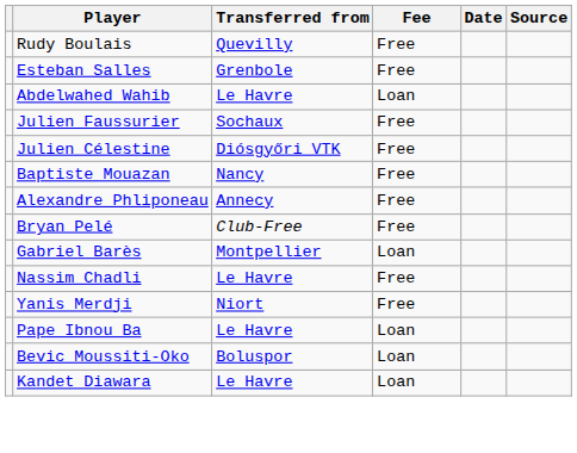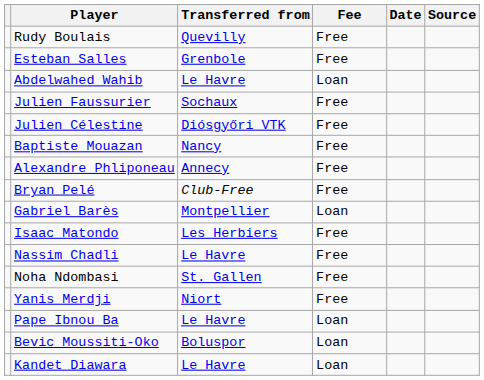 <table class="wikitable plainrowheaders sortable">
 <tr>
 <th></th>
 <th scope="col">Player</th>
 <th>Transferred from</th>
 <th style="width: 65px;">Fee</th>
 <th scope="col">Date</th>
 <th scope="col">Source</th>
 </tr>
 <tr>
 <td align="center"></td>
 <td> Rudy Boulais</td>
 <td> <a href='#'>Quevilly</a></td>
 <td>Free</td>
 <td></td>
 <td></td>
 </tr>
 <tr>
 <td align="center"></td>
 <td> <a href='#'>Esteban Salles</a></td>
 <td> <a href='#'>Grenbole</a></td>
 <td>Free</td>
 <td></td>
 <td></td>
 </tr>
 <tr>
 <td align="center"></td>
 <td> <a href='#'>Abdelwahed Wahib</a></td>
 <td> <a href='#'>Le Havre</a></td>
 <td>Loan</td>
 <td></td>
 <td></td>
 </tr>
 <tr>
 <td align="center"></td>
 <td> <a href='#'>Julien Faussurier</a></td>
 <td> <a href='#'>Sochaux</a></td>
 <td>Free</td>
 <td></td>
 <td></td>
 </tr>
 <tr>
 <td align="center"></td>
 <td> <a href='#'>Julien Célestine</a></td>
 <td> <a href='#'>Diósgyőri VTK</a></td>
 <td>Free</td>
 <td></td>
 <td></td>
 </tr>
 <tr>
 <td align="center"></td>
 <td> <a href='#'>Baptiste Mouazan</a></td>
 <td> <a href='#'>Nancy</a></td>
 <td>Free</td>
 <td></td>
 <td></td>
 </tr>
 <tr>
 <td align="center"></td>
 <td> <a href='#'>Alexandre Phliponeau</a></td>
 <td> <a href='#'>Annecy</a></td>
 <td>Free</td>
 <td></td>
 <td></td>
 </tr>
 <tr>
 <td align="center"></td>
 <td> <a href='#'>Bryan Pelé</a></td>
 <td><em>Club-Free</em></td>
 <td>Free</td>
 <td></td>
 <td></td>
 </tr>
 <tr>
 <td align="center"></td>
 <td> <a href='#'>Gabriel Barès</a></td>
 <td> <a href='#'>Montpellier</a></td>
 <td>Loan</td>
 <td></td>
 <td></td>
 </tr>
 <tr>
 <td align="center"></td>
+<td> <a href='#'>Isaac Matondo</a></td>
+<td> <a href='#'>Les Herbiers</a></td>
+<td>Free</td>
+<td></td>
+<td></td>
+</tr>
+<tr>
+<td align="center"></td>
 <td> <a href='#'>Nassim Chadli</a></td>
 <td> <a href='#'>Le Havre</a></td>
+<td>Free</td>
+<td></td>
+<td></td>
+</tr>
+<tr>
+<td align="center"></td>
+<td> Noha Ndombasi</td>
+<td> <a href='#'>St. Gallen</a></td>
 <td>Free</td>
 <td></td>
 <td></td>
 </tr>
 <tr>
 <td align="center"></td>
 <td> <a href='#'>Yanis Merdji</a></td>
 <td> <a href='#'>Niort</a></td>
 <td>Free</td>
 <td></td>
 <td></td>
 </tr>
 <tr>
 <td align="center"></td>
 <td> <a href='#'>Pape Ibnou Ba</a></td>
 <td> <a href='#'>Le Havre</a></td>
 <td>Loan</td>
 <td></td>
 <td></td>
 </tr>
 <tr>
 <td align="center"></td>
 <td> <a href='#'>Bevic Moussiti-Oko</a></td>
 <td> <a href='#'>Boluspor</a></td>
 <td>Loan</td>
 <td></td>
 <td></td>
 </tr>
 <tr>
 <td align="center"></td>
 <td> <a href='#'>Kandet Diawara</a></td>
 <td> <a href='#'>Le Havre</a></td>
 <td>Loan</td>
 <td></td>
 <td></td>
 </tr>
 </table>
